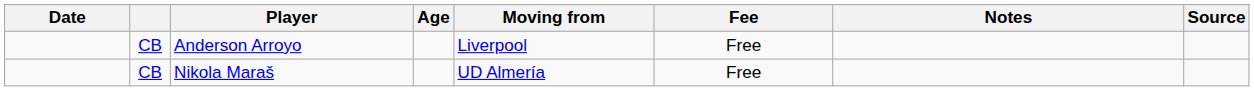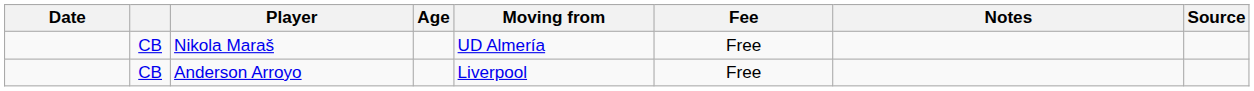 <table class="wikitable sortable">
 <tr>
 <th style="width:110px">Date</th>
 <th style="width:30px"></th>
 <th style="width:220px">Player</th>
 <th style="width:20px">Age</th>
 <th style="width:180px">Moving from</th>
 <th style="width:160px">Fee</th>
 <th style="width:320px" class="unsortable">Notes</th>
 <th style="width:35px">Source</th>
 </tr>
 <tr>
 <td></td>
 <td align="center"><a href='#'>CB</a></td>
+<td> <a href='#'>Nikola Maraš</a></td>
+<td align="center"></td>
+<td> <a href='#'>UD Almería</a></td>
+<td align="center">Free</td>
+<td align="center"></td>
+<td></td>
+</tr>
+<tr>
+<td></td>
+<td align="center"><a href='#'>CB</a></td>
 <td> <a href='#'>Anderson Arroyo</a></td>
 <td align="center"></td>
 <td> <a href='#'>Liverpool</a></td>
 <td align="center">Free</td>
 <td align="center"></td>
 <td></td>
 </tr>
-<tr>
-<td></td>
-<td align="center"><a href='#'>CB</a></td>
-<td> <a href='#'>Nikola Maraš</a></td>
-<td align="center"></td>
-<td> <a href='#'>UD Almería</a></td>
-<td align="center">Free</td>
-<td align="center"></td>
-<td></td>
-</tr>
 </table>
